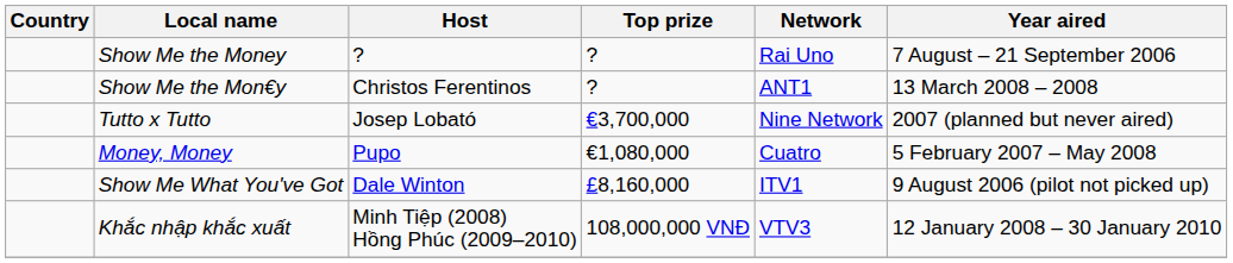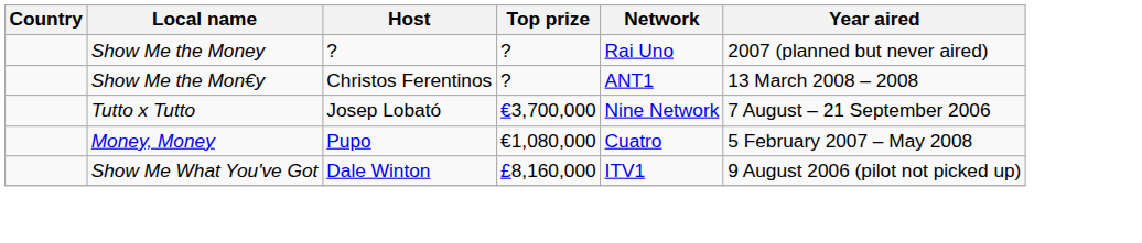 <table class="wikitable">
 <tr>
 <th>Country</th>
 <th>Local name</th>
 <th>Host</th>
 <th>Top prize</th>
 <th>Network</th>
 <th>Year aired</th>
 </tr>
 <tr>
 <td></td>
 <td><em>Show Me the Money</em></td>
 <td>?</td>
 <td>?</td>
 <td><a href='#'>Rai Uno</a></td>
-<td>7 August – 21 September 2006</td>
+<td>2007 (planned but never aired)</td>
 </tr>
 <tr>
 <td></td>
 <td><em>Show Me the Mon€y</em></td>
 <td>Christos Ferentinos</td>
 <td>?</td>
 <td><a href='#'>ANT1</a></td>
 <td>13 March 2008 – 2008</td>
 </tr>
 <tr>
 <td></td>
 <td><em>Tutto x Tutto</em></td>
 <td>Josep Lobató</td>
 <td><a href='#'>€</a>3,700,000</td>
 <td><a href='#'>Nine Network</a></td>
-<td>2007 (planned but never aired)</td>
+<td>7 August – 21 September 2006</td>
 </tr>
 <tr>
 <td></td>
 <td><em><a href='#'>Money, Money</a></em></td>
 <td><a href='#'>Pupo</a></td>
 <td>€1,080,000</td>
 <td><a href='#'>Cuatro</a></td>
 <td>5 February 2007 – May 2008</td>
 </tr>
 <tr>
 <td></td>
 <td><em>Show Me What You've Got</em></td>
 <td><a href='#'>Dale Winton</a></td>
 <td><a href='#'>£</a>8,160,000</td>
 <td><a href='#'>ITV1</a></td>
 <td>9 August 2006 (pilot not picked up)</td>
 </tr>
 <tr>
-<td></td>
-<td><em>Khắc nhập khắc xuất</em></td>
-<td>Minh Tiệp (2008) <br> Hồng Phúc (2009–2010)</td>
-<td>108,000,000 <a href='#'>VNĐ</a></td>
-<td><a href='#'>VTV3</a></td>
-<td>12 January 2008 – 30 January 2010</td>
-</tr>
-<tr>
 </tr>
 </table>
